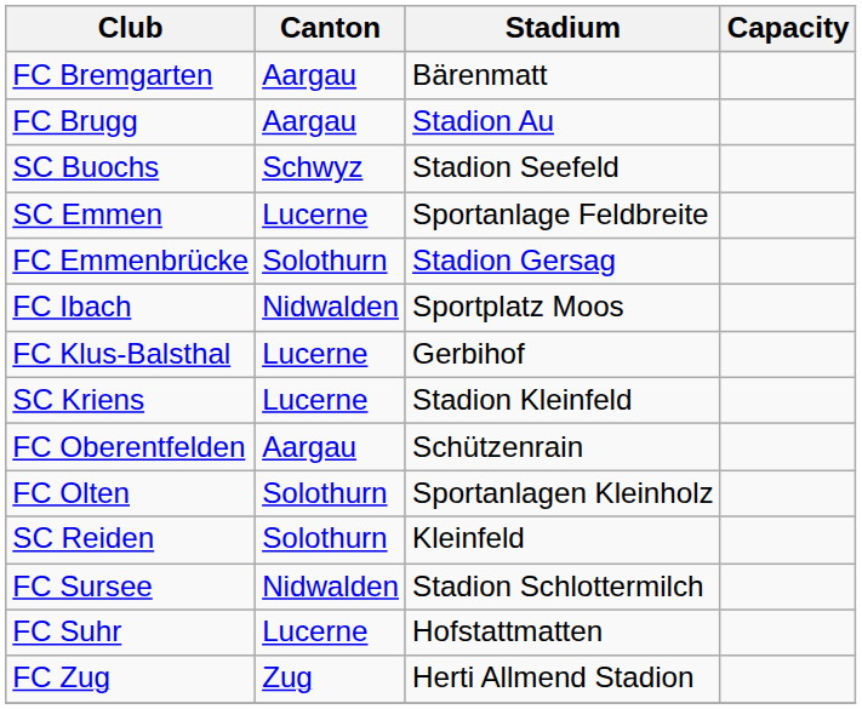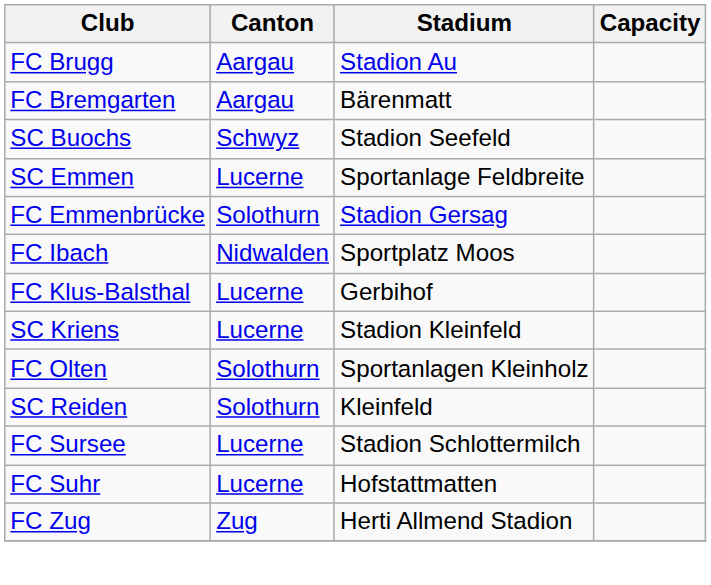 <table class="wikitable">
 <tr>
 <th>Club</th>
 <th>Canton</th>
 <th>Stadium</th>
 <th>Capacity</th>
 </tr>
 <tr>
+<td><a href='#'>FC Brugg</a></td>
+<td><a href='#'>Aargau</a></td>
+<td><a href='#'>Stadion Au</a></td>
+<td></td>
+</tr>
+<tr>
 <td><a href='#'>FC Bremgarten</a></td>
 <td><a href='#'>Aargau</a></td>
 <td>Bärenmatt</td>
-<td></td>
-</tr>
-<tr>
-<td><a href='#'>FC Brugg</a></td>
-<td><a href='#'>Aargau</a></td>
-<td><a href='#'>Stadion Au</a></td>
 <td></td>
 </tr>
 <tr>
 <td><a href='#'>SC Buochs</a></td>
 <td><a href='#'>Schwyz</a></td>
 <td>Stadion Seefeld</td>
 <td></td>
 </tr>
 <tr>
 <td><a href='#'>SC Emmen</a></td>
 <td><a href='#'>Lucerne</a></td>
 <td>Sportanlage Feldbreite</td>
 <td></td>
 </tr>
 <tr>
 <td><a href='#'>FC Emmenbrücke</a></td>
 <td><a href='#'>Solothurn</a></td>
 <td><a href='#'>Stadion Gersag</a></td>
 <td></td>
 </tr>
 <tr>
 <td><a href='#'>FC Ibach</a></td>
 <td><a href='#'>Nidwalden</a></td>
 <td>Sportplatz Moos</td>
 <td></td>
 </tr>
 <tr>
 <td><a href='#'>FC Klus-Balsthal</a></td>
 <td><a href='#'>Lucerne</a></td>
 <td>Gerbihof</td>
 <td></td>
 </tr>
 <tr>
 <td><a href='#'>SC Kriens</a></td>
 <td><a href='#'>Lucerne</a></td>
 <td>Stadion Kleinfeld</td>
 <td></td>
 </tr>
 <tr>
-<td><a href='#'>FC Oberentfelden</a></td>
-<td><a href='#'>Aargau</a></td>
-<td>Schützenrain</td>
-<td></td>
-</tr>
-<tr>
 <td><a href='#'>FC Olten</a></td>
 <td><a href='#'>Solothurn</a></td>
 <td>Sportanlagen Kleinholz</td>
 <td></td>
 </tr>
 <tr>
 <td><a href='#'>SC Reiden</a></td>
 <td><a href='#'>Solothurn</a></td>
 <td>Kleinfeld</td>
 <td></td>
 </tr>
 <tr>
 <td><a href='#'>FC Sursee</a></td>
-<td><a href='#'>Nidwalden</a></td>
+<td><a href='#'>Lucerne</a></td>
 <td>Stadion Schlottermilch</td>
 <td></td>
 </tr>
 <tr>
 <td><a href='#'>FC Suhr</a></td>
 <td><a href='#'>Lucerne</a></td>
 <td>Hofstattmatten</td>
 <td></td>
 </tr>
 <tr>
 <td><a href='#'>FC Zug</a></td>
 <td><a href='#'>Zug</a></td>
 <td>Herti Allmend Stadion</td>
 <td></td>
 </tr>
 <tr>
 </tr>
 </table>
